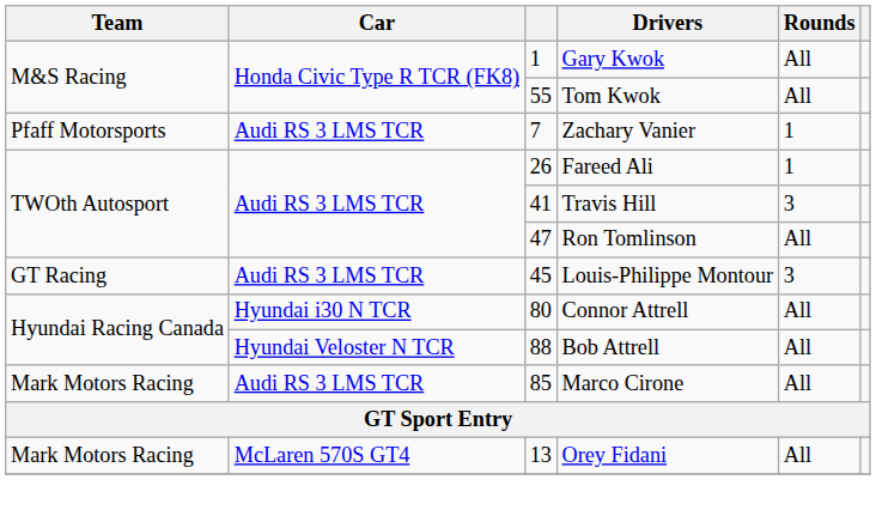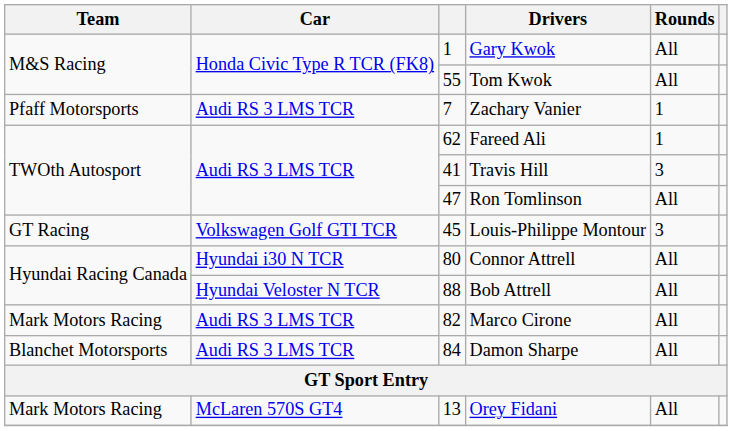 <table class="wikitable" style="font-size: 85%;">
 <tr>
 <th>Team</th>
 <th>Car</th>
 <th></th>
 <th>Drivers</th>
 <th>Rounds</th>
 <th></th>
 </tr>
 <tr>
 <td rowspan="2">M&S Racing</td>
 <td rowspan="2"><a href='#'>Honda Civic Type R TCR (FK8)</a></td>
 <td>1</td>
 <td> <a href='#'>Gary Kwok</a></td>
 <td>All</td>
 <td></td>
 </tr>
 <tr>
 <td>55</td>
 <td> Tom Kwok</td>
 <td>All</td>
 <td></td>
 </tr>
 <tr>
 <td>Pfaff Motorsports</td>
 <td><a href='#'>Audi RS 3 LMS TCR</a></td>
 <td>7</td>
 <td> Zachary Vanier</td>
 <td>1</td>
 <td></td>
 </tr>
 <tr>
 <td rowspan="3">TWOth Autosport</td>
 <td rowspan="3"><a href='#'>Audi RS 3 LMS TCR</a></td>
-<td>26</td>
+<td>62</td>
 <td> Fareed Ali</td>
 <td>1</td>
 <td></td>
 </tr>
 <tr>
 <td>41</td>
 <td> Travis Hill</td>
 <td>3</td>
 <td></td>
 </tr>
 <tr>
 <td>47</td>
 <td> Ron Tomlinson</td>
 <td>All</td>
 <td></td>
 </tr>
 <tr>
 <td>GT Racing</td>
-<td><a href='#'>Audi RS 3 LMS TCR</a></td>
+<td><a href='#'>Volkswagen Golf GTI TCR</a></td>
 <td>45</td>
 <td> Louis-Philippe Montour</td>
 <td>3</td>
 <td></td>
 </tr>
 <tr>
 <td rowspan="2">Hyundai Racing Canada</td>
 <td><a href='#'>Hyundai i30 N TCR</a></td>
 <td>80</td>
 <td> Connor Attrell</td>
 <td>All</td>
 <td></td>
 </tr>
 <tr>
 <td><a href='#'>Hyundai Veloster N TCR</a></td>
 <td>88</td>
 <td> Bob Attrell</td>
 <td>All</td>
 <td></td>
 </tr>
 <tr>
 <td>Mark Motors Racing</td>
 <td><a href='#'>Audi RS 3 LMS TCR</a></td>
-<td>85</td>
+<td>82</td>
 <td> Marco Cirone</td>
+<td>All</td>
+<td></td>
+</tr>
+<tr>
+<td>Blanchet Motorsports</td>
+<td><a href='#'>Audi RS 3 LMS TCR</a></td>
+<td>84</td>
+<td> Damon Sharpe</td>
 <td>All</td>
 <td></td>
 </tr>
 <tr>
 <th colspan="6">GT Sport Entry</th>
 </tr>
 <tr>
 <td>Mark Motors Racing</td>
 <td><a href='#'>McLaren 570S GT4</a></td>
 <td>13</td>
 <td> <a href='#'>Orey Fidani</a></td>
 <td>All</td>
 <td></td>
 </tr>
 <tr>
 </tr>
 </table>
